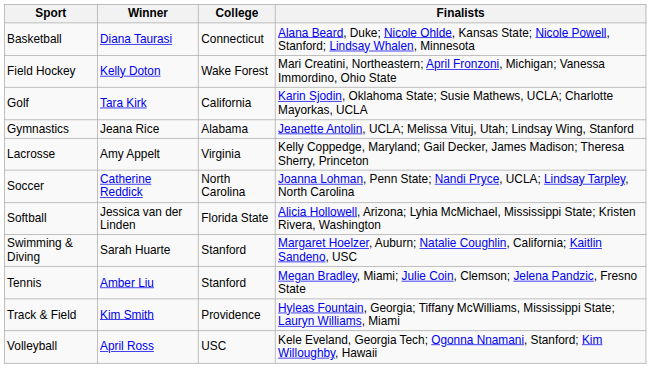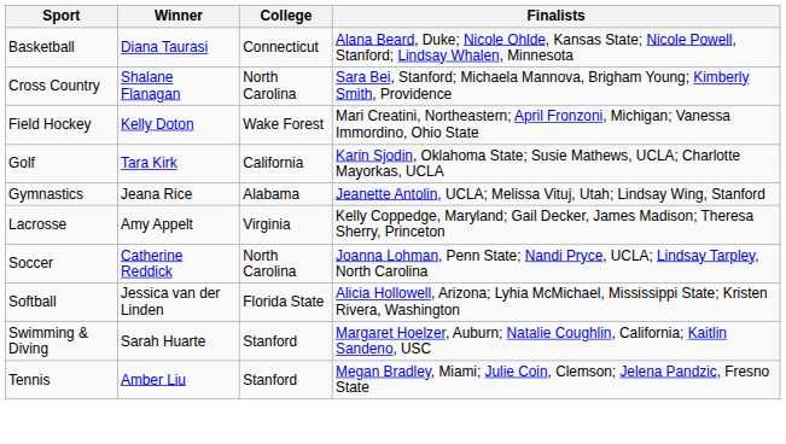 <table class="wikitable">
 <tr>
 <th>Sport</th>
 <th>Winner</th>
 <th>College</th>
 <th>Finalists</th>
 </tr>
 <tr>
 <td>Basketball</td>
 <td><a href='#'>Diana Taurasi</a></td>
 <td>Connecticut</td>
 <td><a href='#'>Alana Beard</a>, Duke; <a href='#'>Nicole Ohlde</a>, Kansas State; <a href='#'>Nicole Powell</a>, Stanford; <a href='#'>Lindsay Whalen</a>, Minnesota</td>
+</tr>
+<tr>
+<td>Cross Country</td>
+<td><a href='#'>Shalane Flanagan</a></td>
+<td>North Carolina</td>
+<td><a href='#'>Sara Bei</a>, Stanford; Michaela Mannova, Brigham Young; <a href='#'>Kimberly Smith</a>, Providence</td>
 </tr>
 <tr>
 <td>Field Hockey</td>
 <td><a href='#'>Kelly Doton</a></td>
 <td>Wake Forest</td>
 <td>Mari Creatini, Northeastern; <a href='#'>April Fronzoni</a>, Michigan; Vanessa Immordino, Ohio State</td>
 </tr>
 <tr>
 <td>Golf</td>
 <td><a href='#'>Tara Kirk</a></td>
 <td>California</td>
 <td><a href='#'>Karin Sjodin</a>, Oklahoma State; Susie Mathews, UCLA; Charlotte Mayorkas, UCLA</td>
 </tr>
 <tr>
 <td>Gymnastics</td>
 <td>Jeana Rice</td>
 <td>Alabama</td>
 <td><a href='#'>Jeanette Antolin</a>, UCLA; Melissa Vituj, Utah; Lindsay Wing, Stanford</td>
 </tr>
 <tr>
 <td>Lacrosse</td>
 <td>Amy Appelt</td>
 <td>Virginia</td>
 <td>Kelly Coppedge, Maryland; Gail Decker, James Madison; Theresa Sherry, Princeton</td>
 </tr>
 <tr>
 <td>Soccer</td>
 <td><a href='#'>Catherine Reddick</a></td>
 <td>North Carolina</td>
 <td><a href='#'>Joanna Lohman</a>, Penn State; <a href='#'>Nandi Pryce</a>, UCLA; <a href='#'>Lindsay Tarpley</a>, North Carolina</td>
 </tr>
 <tr>
 <td>Softball</td>
 <td>Jessica van der Linden</td>
 <td>Florida State</td>
 <td><a href='#'>Alicia Hollowell</a>, Arizona; Lyhia McMichael, Mississippi State; Kristen Rivera, Washington</td>
 </tr>
 <tr>
 <td>Swimming & Diving</td>
 <td>Sarah Huarte</td>
 <td>Stanford</td>
 <td><a href='#'>Margaret Hoelzer</a>, Auburn; <a href='#'>Natalie Coughlin</a>, California; <a href='#'>Kaitlin Sandeno</a>, USC</td>
 </tr>
 <tr>
 <td>Tennis</td>
 <td><a href='#'>Amber Liu</a></td>
 <td>Stanford</td>
 <td><a href='#'>Megan Bradley</a>, Miami; <a href='#'>Julie Coin</a>, Clemson; <a href='#'>Jelena Pandzic</a>, Fresno State</td>
 </tr>
-<tr>
-<td>Track & Field</td>
-<td><a href='#'>Kim Smith</a></td>
-<td>Providence</td>
-<td><a href='#'>Hyleas Fountain</a>, Georgia; Tiffany McWilliams, Mississippi State; <a href='#'>Lauryn Williams</a>, Miami</td>
-</tr>
-<tr>
-<td>Volleyball</td>
-<td><a href='#'>April Ross</a></td>
-<td>USC</td>
-<td>Kele Eveland, Georgia Tech; <a href='#'>Ogonna Nnamani</a>, Stanford; <a href='#'>Kim Willoughby</a>, Hawaii</td>
-</tr>
 </table>
